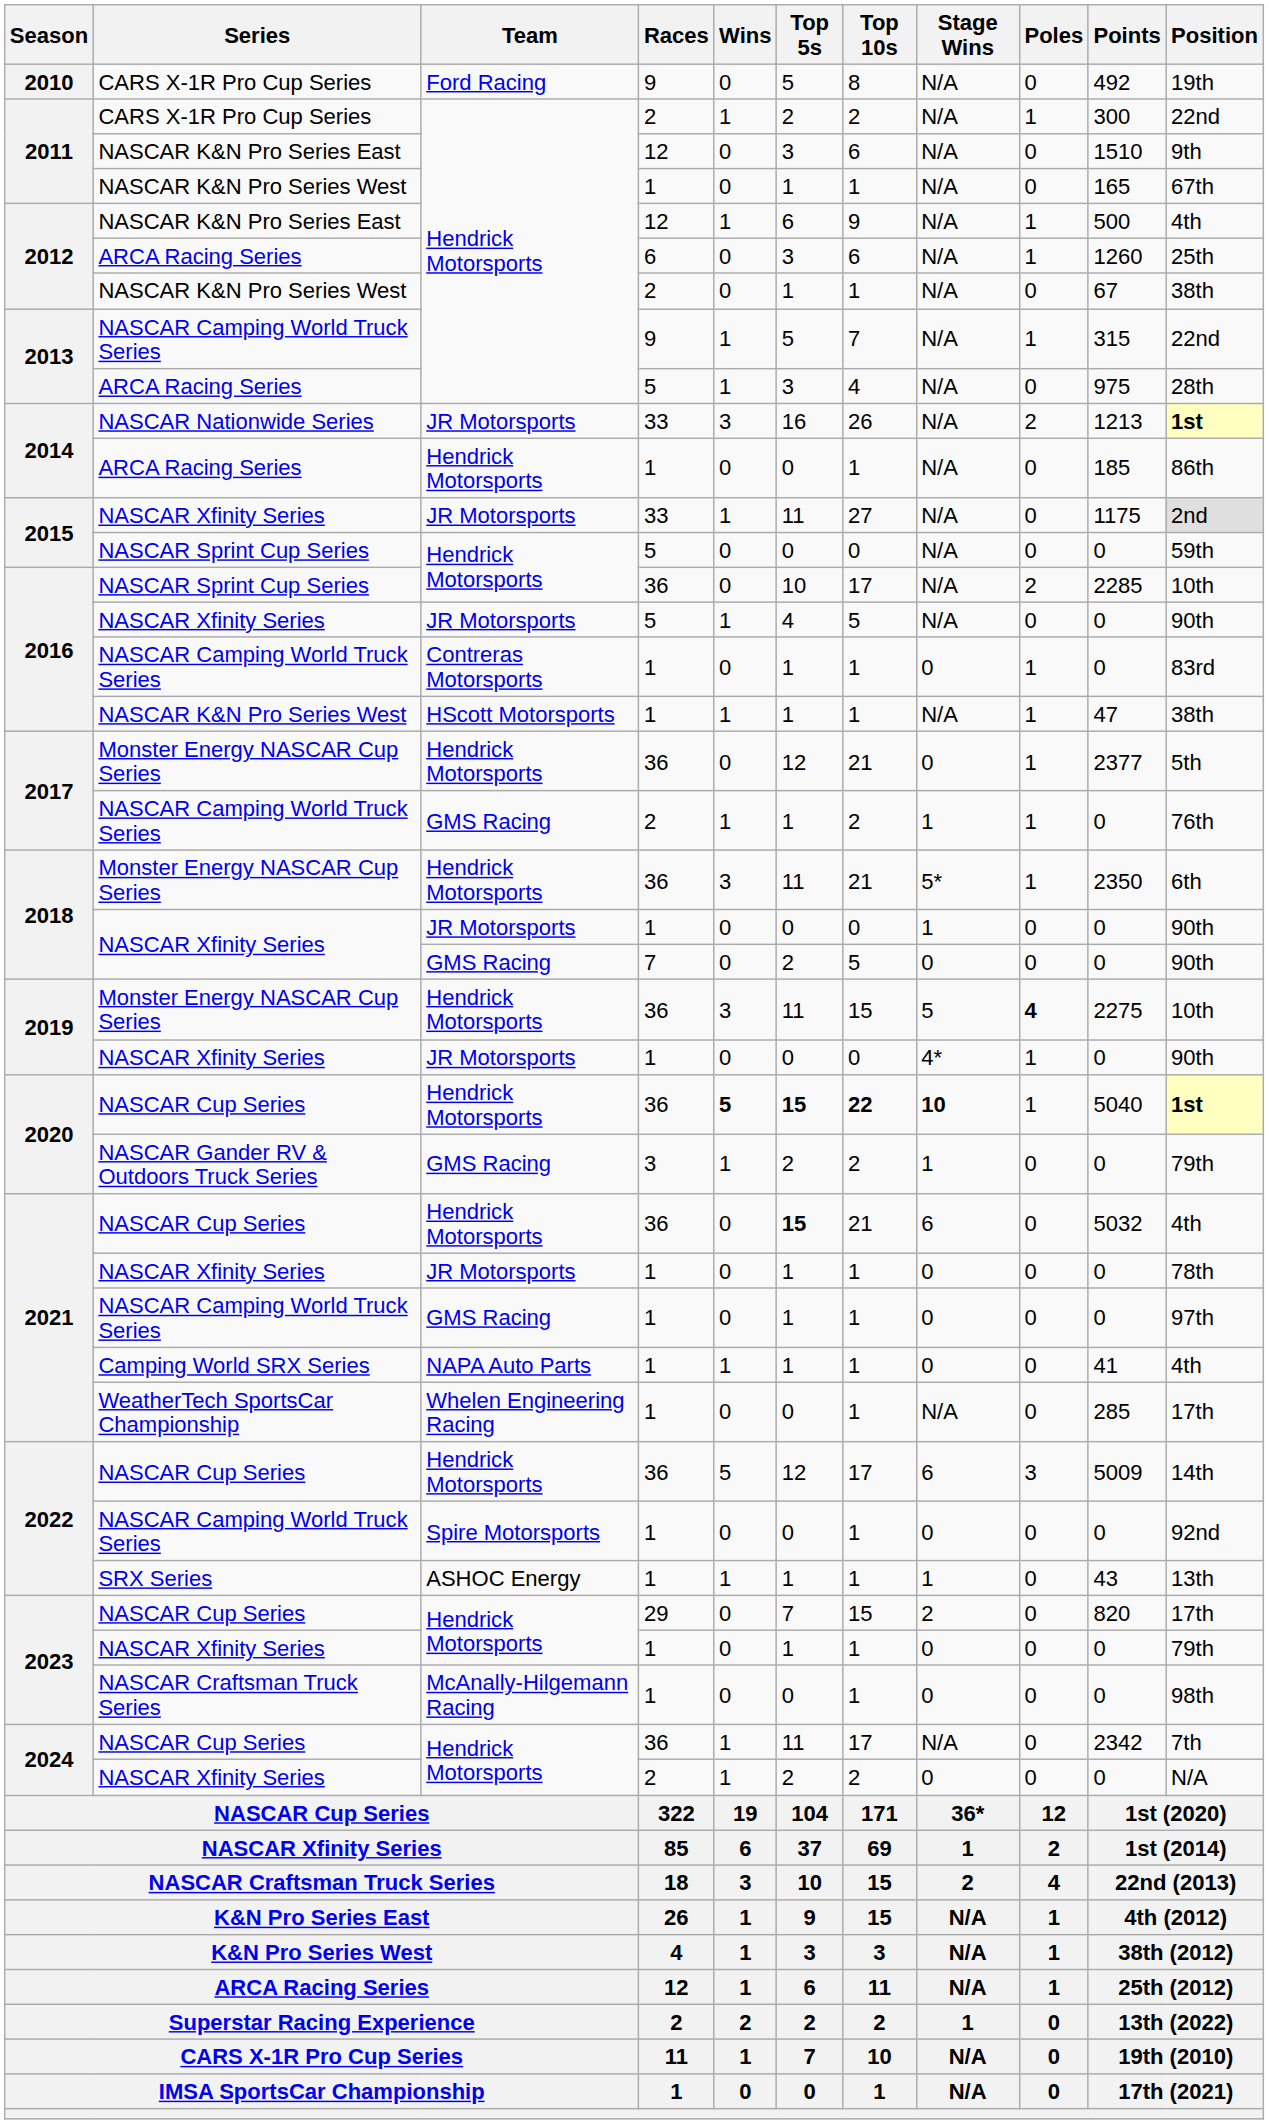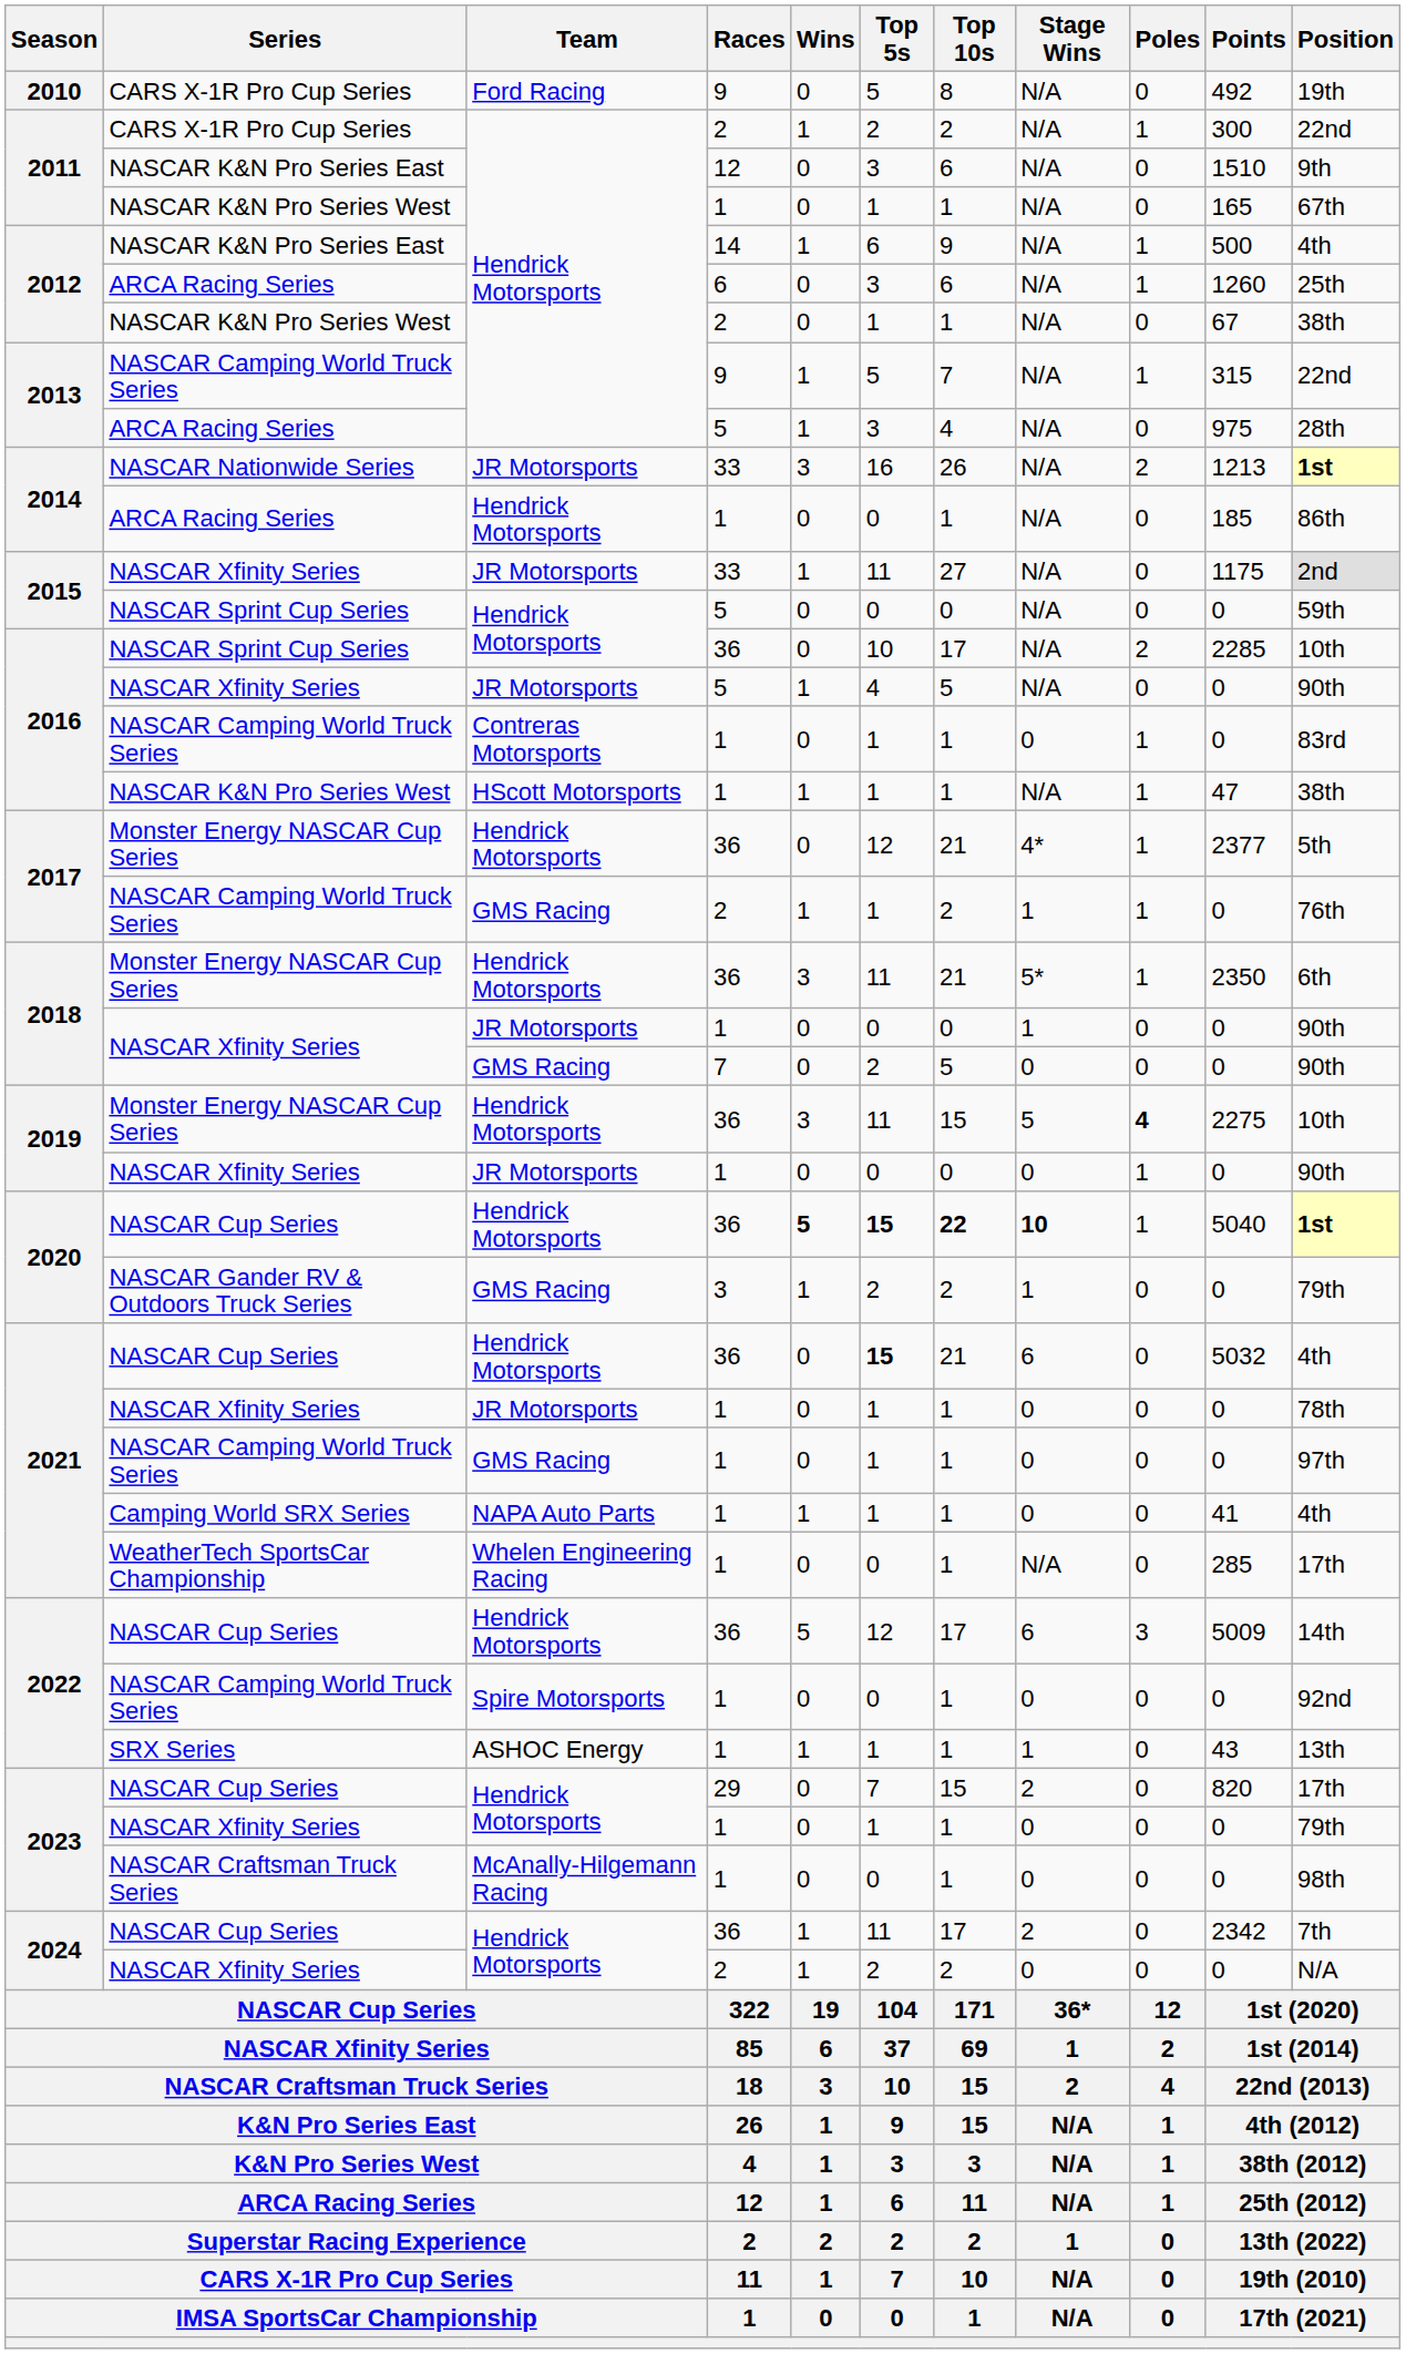 <table class="wikitable" style="font-size: 95%;">
 <tr>
 <th>Season</th>
 <th>Series</th>
 <th>Team</th>
 <th>Races</th>
 <th>Wins</th>
 <th>Top 5s</th>
 <th>Top 10s</th>
 <th>Stage Wins</th>
 <th>Poles</th>
 <th>Points</th>
 <th>Position</th>
 </tr>
 <tr>
 <th>2010</th>
 <td>CARS X-1R Pro Cup Series</td>
 <td><a href='#'>Ford Racing</a></td>
 <td>9</td>
 <td>0</td>
 <td>5</td>
 <td>8</td>
 <td>N/A</td>
 <td>0</td>
 <td>492</td>
 <td>19th</td>
 </tr>
 <tr>
 <th rowspan=3>2011</th>
 <td>CARS X-1R Pro Cup Series</td>
 <td rowspan=8><a href='#'>Hendrick Motorsports</a></td>
 <td>2</td>
 <td>1</td>
 <td>2</td>
 <td>2</td>
 <td>N/A</td>
 <td>1</td>
 <td>300</td>
 <td>22nd</td>
 </tr>
 <tr>
 <td>NASCAR K&N Pro Series East</td>
 <td>12</td>
 <td>0</td>
 <td>3</td>
 <td>6</td>
 <td>N/A</td>
 <td>0</td>
 <td>1510</td>
 <td>9th</td>
 </tr>
 <tr>
 <td>NASCAR K&N Pro Series West</td>
 <td>1</td>
 <td>0</td>
 <td>1</td>
 <td>1</td>
 <td>N/A</td>
 <td>0</td>
 <td>165</td>
 <td>67th</td>
 </tr>
 <tr>
 <th rowspan=3>2012</th>
 <td>NASCAR K&N Pro Series East</td>
-<td>12</td>
+<td>14</td>
 <td>1</td>
 <td>6</td>
 <td>9</td>
 <td>N/A</td>
 <td>1</td>
 <td>500</td>
 <td>4th</td>
 </tr>
 <tr>
 <td><a href='#'>ARCA Racing Series</a></td>
 <td>6</td>
 <td>0</td>
 <td>3</td>
 <td>6</td>
 <td>N/A</td>
 <td>1</td>
 <td>1260</td>
 <td>25th</td>
 </tr>
 <tr>
 <td>NASCAR K&N Pro Series West</td>
 <td>2</td>
 <td>0</td>
 <td>1</td>
 <td>1</td>
 <td>N/A</td>
 <td>0</td>
 <td>67</td>
 <td>38th</td>
 </tr>
 <tr>
 <th rowspan=2>2013</th>
 <td><a href='#'>NASCAR Camping World Truck Series</a></td>
 <td>9</td>
 <td>1</td>
 <td>5</td>
 <td>7</td>
 <td>N/A</td>
 <td>1</td>
 <td>315</td>
 <td>22nd</td>
 </tr>
 <tr>
 <td><a href='#'>ARCA Racing Series</a></td>
 <td>5</td>
 <td>1</td>
 <td>3</td>
 <td>4</td>
 <td>N/A</td>
 <td>0</td>
 <td>975</td>
 <td>28th</td>
 </tr>
 <tr>
 <th rowspan=2>2014</th>
 <td><a href='#'>NASCAR Nationwide Series</a></td>
 <td><a href='#'>JR Motorsports</a></td>
 <td>33</td>
 <td>3</td>
 <td>16</td>
 <td>26</td>
 <td>N/A</td>
 <td>2</td>
 <td>1213</td>
 <td style="background:#FFFFBF;"><strong>1st</strong></td>
 </tr>
 <tr>
 <td><a href='#'>ARCA Racing Series</a></td>
 <td><a href='#'>Hendrick Motorsports</a></td>
 <td>1</td>
 <td>0</td>
 <td>0</td>
 <td>1</td>
 <td>N/A</td>
 <td>0</td>
 <td>185</td>
 <td>86th</td>
 </tr>
 <tr>
 <th rowspan=2>2015</th>
 <td><a href='#'>NASCAR Xfinity Series</a></td>
 <td><a href='#'>JR Motorsports</a></td>
 <td>33</td>
 <td>1</td>
 <td>11</td>
 <td>27</td>
 <td>N/A</td>
 <td>0</td>
 <td>1175</td>
 <td style="background:#DFDFDF;">2nd</td>
 </tr>
 <tr>
 <td><a href='#'>NASCAR Sprint Cup Series</a></td>
 <td rowspan=2><a href='#'>Hendrick Motorsports</a></td>
 <td>5</td>
 <td>0</td>
 <td>0</td>
 <td>0</td>
 <td>N/A</td>
 <td>0</td>
 <td>0</td>
 <td>59th</td>
 </tr>
 <tr>
 <th rowspan=4>2016</th>
 <td><a href='#'>NASCAR Sprint Cup Series</a></td>
 <td>36</td>
 <td>0</td>
 <td>10</td>
 <td>17</td>
 <td>N/A</td>
 <td>2</td>
 <td>2285</td>
 <td>10th</td>
 </tr>
 <tr>
 <td><a href='#'>NASCAR Xfinity Series</a></td>
 <td><a href='#'>JR Motorsports</a></td>
 <td>5</td>
 <td>1</td>
 <td>4</td>
 <td>5</td>
 <td>N/A</td>
 <td>0</td>
 <td>0</td>
 <td>90th</td>
 </tr>
 <tr>
 <td><a href='#'>NASCAR Camping World Truck Series</a></td>
 <td><a href='#'>Contreras Motorsports</a></td>
 <td>1</td>
 <td>0</td>
 <td>1</td>
 <td>1</td>
 <td>0</td>
 <td>1</td>
 <td>0</td>
 <td>83rd</td>
 </tr>
 <tr>
 <td><a href='#'>NASCAR K&N Pro Series West</a></td>
 <td><a href='#'>HScott Motorsports</a></td>
 <td>1</td>
 <td>1</td>
 <td>1</td>
 <td>1</td>
 <td>N/A</td>
 <td>1</td>
 <td>47</td>
 <td>38th</td>
 </tr>
 <tr>
 <th rowspan=2>2017</th>
 <td><a href='#'>Monster Energy NASCAR Cup Series</a></td>
 <td><a href='#'>Hendrick Motorsports</a></td>
 <td>36</td>
 <td>0</td>
 <td>12</td>
 <td>21</td>
-<td>0</td>
+<td>4*</td>
 <td>1</td>
 <td>2377</td>
 <td>5th</td>
 </tr>
 <tr>
 <td><a href='#'>NASCAR Camping World Truck Series</a></td>
 <td><a href='#'>GMS Racing</a></td>
 <td>2</td>
 <td>1</td>
 <td>1</td>
 <td>2</td>
 <td>1</td>
 <td>1</td>
 <td>0</td>
 <td>76th</td>
 </tr>
 <tr>
 <th rowspan=3>2018</th>
 <td><a href='#'>Monster Energy NASCAR Cup Series</a></td>
 <td><a href='#'>Hendrick Motorsports</a></td>
 <td>36</td>
 <td>3</td>
 <td>11</td>
 <td>21</td>
 <td>5*</td>
 <td>1</td>
 <td>2350</td>
 <td>6th</td>
 </tr>
 <tr>
 <td rowspan=2><a href='#'>NASCAR Xfinity Series</a></td>
 <td><a href='#'>JR Motorsports</a></td>
 <td>1</td>
 <td>0</td>
 <td>0</td>
 <td>0</td>
 <td>1</td>
 <td>0</td>
 <td>0</td>
 <td>90th</td>
 </tr>
 <tr>
 <td><a href='#'>GMS Racing</a></td>
 <td>7</td>
 <td>0</td>
 <td>2</td>
 <td>5</td>
 <td>0</td>
 <td>0</td>
 <td>0</td>
 <td>90th</td>
 </tr>
 <tr>
 <th rowspan=2>2019</th>
 <td><a href='#'>Monster Energy NASCAR Cup Series</a></td>
 <td><a href='#'>Hendrick Motorsports</a></td>
 <td>36</td>
 <td>3</td>
 <td>11</td>
 <td>15</td>
 <td>5</td>
 <td><strong>4</strong></td>
 <td>2275</td>
 <td>10th</td>
 </tr>
 <tr>
 <td><a href='#'>NASCAR Xfinity Series</a></td>
 <td><a href='#'>JR Motorsports</a></td>
 <td>1</td>
 <td>0</td>
 <td>0</td>
 <td>0</td>
-<td>4*</td>
+<td>0</td>
 <td>1</td>
 <td>0</td>
 <td>90th</td>
 </tr>
 <tr>
 <th rowspan=2>2020</th>
 <td><a href='#'>NASCAR Cup Series</a></td>
 <td><a href='#'>Hendrick Motorsports</a></td>
 <td>36</td>
 <td><strong>5</strong></td>
 <td><strong>15</strong></td>
 <td><strong>22</strong></td>
 <td><strong>10</strong></td>
 <td>1</td>
 <td>5040</td>
 <td style="background:#FFFFBF;"><strong>1st</strong></td>
 </tr>
 <tr>
 <td><a href='#'>NASCAR Gander RV & Outdoors Truck Series</a></td>
 <td><a href='#'>GMS Racing</a></td>
 <td>3</td>
 <td>1</td>
 <td>2</td>
 <td>2</td>
 <td>1</td>
 <td>0</td>
 <td>0</td>
 <td>79th</td>
 </tr>
 <tr>
 <th rowspan=5>2021</th>
 <td><a href='#'>NASCAR Cup Series</a></td>
 <td><a href='#'>Hendrick Motorsports</a></td>
 <td>36</td>
 <td>0</td>
 <td><strong>15</strong></td>
 <td>21</td>
 <td>6</td>
 <td>0</td>
 <td>5032</td>
 <td>4th</td>
 </tr>
 <tr>
 <td><a href='#'>NASCAR Xfinity Series</a></td>
 <td><a href='#'>JR Motorsports</a></td>
 <td>1</td>
 <td>0</td>
 <td>1</td>
 <td>1</td>
 <td>0</td>
 <td>0</td>
 <td>0</td>
 <td>78th</td>
 </tr>
 <tr>
 <td><a href='#'>NASCAR Camping World Truck Series</a></td>
 <td><a href='#'>GMS Racing</a></td>
 <td>1</td>
 <td>0</td>
 <td>1</td>
 <td>1</td>
 <td>0</td>
 <td>0</td>
 <td>0</td>
 <td>97th</td>
 </tr>
 <tr>
 <td><a href='#'>Camping World SRX Series</a></td>
 <td><a href='#'>NAPA Auto Parts</a></td>
 <td>1</td>
 <td>1</td>
 <td>1</td>
 <td>1</td>
 <td>0</td>
 <td>0</td>
 <td>41</td>
 <td>4th</td>
 </tr>
 <tr>
 <td><a href='#'>WeatherTech SportsCar Championship</a></td>
 <td><a href='#'>Whelen Engineering Racing</a></td>
 <td>1</td>
 <td>0</td>
 <td>0</td>
 <td>1</td>
 <td>N/A</td>
 <td>0</td>
 <td>285</td>
 <td>17th</td>
 </tr>
 <tr>
 <th rowspan=3>2022</th>
 <td><a href='#'>NASCAR Cup Series</a></td>
 <td><a href='#'>Hendrick Motorsports</a></td>
 <td>36</td>
 <td>5</td>
 <td>12</td>
 <td>17</td>
 <td>6</td>
 <td>3</td>
 <td>5009</td>
 <td>14th</td>
 </tr>
 <tr>
 <td><a href='#'>NASCAR Camping World Truck Series</a></td>
 <td><a href='#'>Spire Motorsports</a></td>
 <td>1</td>
 <td>0</td>
 <td>0</td>
 <td>1</td>
 <td>0</td>
 <td>0</td>
 <td>0</td>
 <td>92nd</td>
 </tr>
 <tr>
 <td><a href='#'>SRX Series</a></td>
 <td>ASHOC Energy</td>
 <td>1</td>
 <td>1</td>
 <td>1</td>
 <td>1</td>
 <td>1</td>
 <td>0</td>
 <td>43</td>
 <td>13th</td>
 </tr>
 <tr>
 <th rowspan=3>2023</th>
 <td><a href='#'>NASCAR Cup Series</a></td>
 <td rowspan=2><a href='#'>Hendrick Motorsports</a></td>
 <td>29</td>
 <td>0</td>
 <td>7</td>
 <td>15</td>
 <td>2</td>
 <td>0</td>
 <td>820</td>
 <td>17th</td>
 </tr>
 <tr>
 <td><a href='#'>NASCAR Xfinity Series</a></td>
 <td>1</td>
 <td>0</td>
 <td>1</td>
 <td>1</td>
 <td>0</td>
 <td>0</td>
 <td>0</td>
 <td>79th</td>
 </tr>
 <tr>
 <td><a href='#'>NASCAR Craftsman Truck Series</a></td>
 <td><a href='#'>McAnally-Hilgemann Racing</a></td>
 <td>1</td>
 <td>0</td>
 <td>0</td>
 <td>1</td>
 <td>0</td>
 <td>0</td>
 <td>0</td>
 <td>98th</td>
 </tr>
 <tr>
 <th rowspan=2>2024</th>
 <td><a href='#'>NASCAR Cup Series</a></td>
 <td rowspan=2><a href='#'>Hendrick Motorsports</a></td>
 <td>36</td>
 <td>1</td>
 <td>11</td>
 <td>17</td>
-<td>N/A</td>
+<td>2</td>
 <td>0</td>
 <td>2342</td>
 <td>7th</td>
 </tr>
 <tr>
 <td><a href='#'>NASCAR Xfinity Series</a></td>
 <td>2</td>
 <td>1</td>
 <td>2</td>
 <td>2</td>
 <td>0</td>
 <td>0</td>
 <td>0</td>
 <td>N/A</td>
 </tr>
 <tr>
 <th colspan=3 align=center><a href='#'>NASCAR Cup Series</a></th>
 <th>322</th>
 <th>19</th>
 <th>104</th>
 <th>171</th>
 <th>36*</th>
 <th>12</th>
 <th colspan=2>1st (2020)</th>
 </tr>
 <tr>
 <th colspan=3 align=center><a href='#'>NASCAR Xfinity Series</a></th>
 <th>85</th>
 <th>6</th>
 <th>37</th>
 <th>69</th>
 <th>1</th>
 <th>2</th>
 <th colspan=2>1st (2014)</th>
 </tr>
 <tr>
 <th colspan=3 align=center><a href='#'>NASCAR Craftsman Truck Series</a></th>
 <th>18</th>
 <th>3</th>
 <th>10</th>
 <th>15</th>
 <th>2</th>
 <th>4</th>
 <th colspan=2>22nd (2013)</th>
 </tr>
 <tr>
 <th colspan=3 align=center><a href='#'>K&N Pro Series East</a></th>
 <th>26</th>
 <th>1</th>
 <th>9</th>
 <th>15</th>
 <th>N/A</th>
 <th>1</th>
 <th colspan=2>4th (2012)</th>
 </tr>
 <tr>
 <th colspan=3 align=center><a href='#'>K&N Pro Series West</a></th>
 <th>4</th>
 <th>1</th>
 <th>3</th>
 <th>3</th>
 <th>N/A</th>
 <th>1</th>
 <th colspan=2>38th (2012)</th>
 </tr>
 <tr>
 <th colspan=3 align=center><a href='#'>ARCA Racing Series</a></th>
 <th>12</th>
 <th>1</th>
 <th>6</th>
 <th>11</th>
 <th>N/A</th>
 <th>1</th>
 <th colspan=2>25th (2012)</th>
 </tr>
 <tr>
 <th colspan=3><a href='#'>Superstar Racing Experience</a></th>
 <th>2</th>
 <th>2</th>
 <th>2</th>
 <th>2</th>
 <th>1</th>
 <th>0</th>
 <th colspan=2>13th (2022)</th>
 </tr>
 <tr>
 <th colspan=3 align=center><a href='#'>CARS X-1R Pro Cup Series</a></th>
 <th>11</th>
 <th>1</th>
 <th>7</th>
 <th>10</th>
 <th>N/A</th>
 <th>0</th>
 <th colspan=2>19th (2010)</th>
 </tr>
 <tr>
 <th colspan=3 align=center><a href='#'>IMSA SportsCar Championship</a></th>
 <th>1</th>
 <th>0</th>
 <th>0</th>
 <th>1</th>
 <th>N/A</th>
 <th>0</th>
 <th colspan=2>17th (2021)</th>
 </tr>
 <tr>
 <th colspan=11></th>
 </tr>
 </table>
